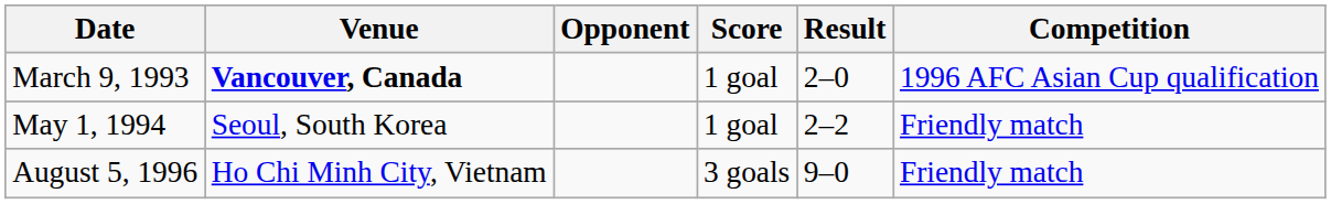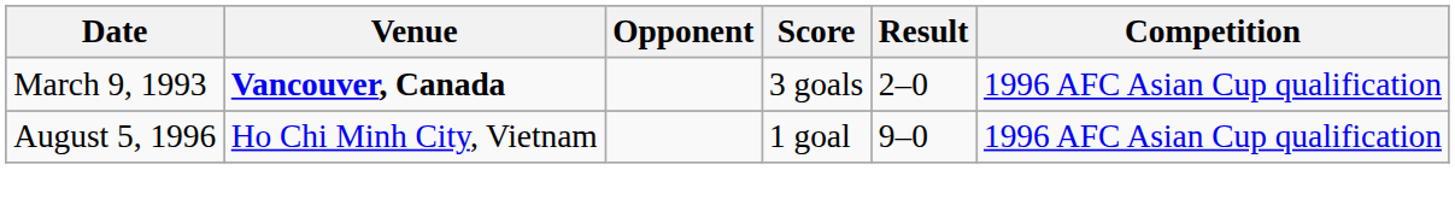 <table class="wikitable">
 <tr>
 <th>Date</th>
 <th>Venue</th>
 <th>Opponent</th>
 <th>Score</th>
 <th>Result</th>
 <th>Competition</th>
 </tr>
 <tr>
 <td>March 9, 1993</td>
 <td><strong><a href='#'>Vancouver</a>, Canada</strong></td>
 <td></td>
-<td>1 goal</td>
+<td>3 goals</td>
 <td>2–0</td>
 <td><a href='#'>1996 AFC Asian Cup qualification</a></td>
-</tr>
-<tr>
-<td>May 1, 1994</td>
-<td><a href='#'>Seoul</a>, South Korea</td>
-<td></td>
-<td>1 goal</td>
-<td>2–2</td>
-<td><a href='#'>Friendly match</a></td>
 </tr>
 <tr>
 <td>August 5, 1996</td>
 <td><a href='#'>Ho Chi Minh City</a>, Vietnam</td>
 <td></td>
-<td>3 goals</td>
+<td>1 goal</td>
 <td>9–0</td>
-<td><a href='#'>Friendly match</a></td>
+<td><a href='#'>1996 AFC Asian Cup qualification</a></td>
 </tr>
 </table>
